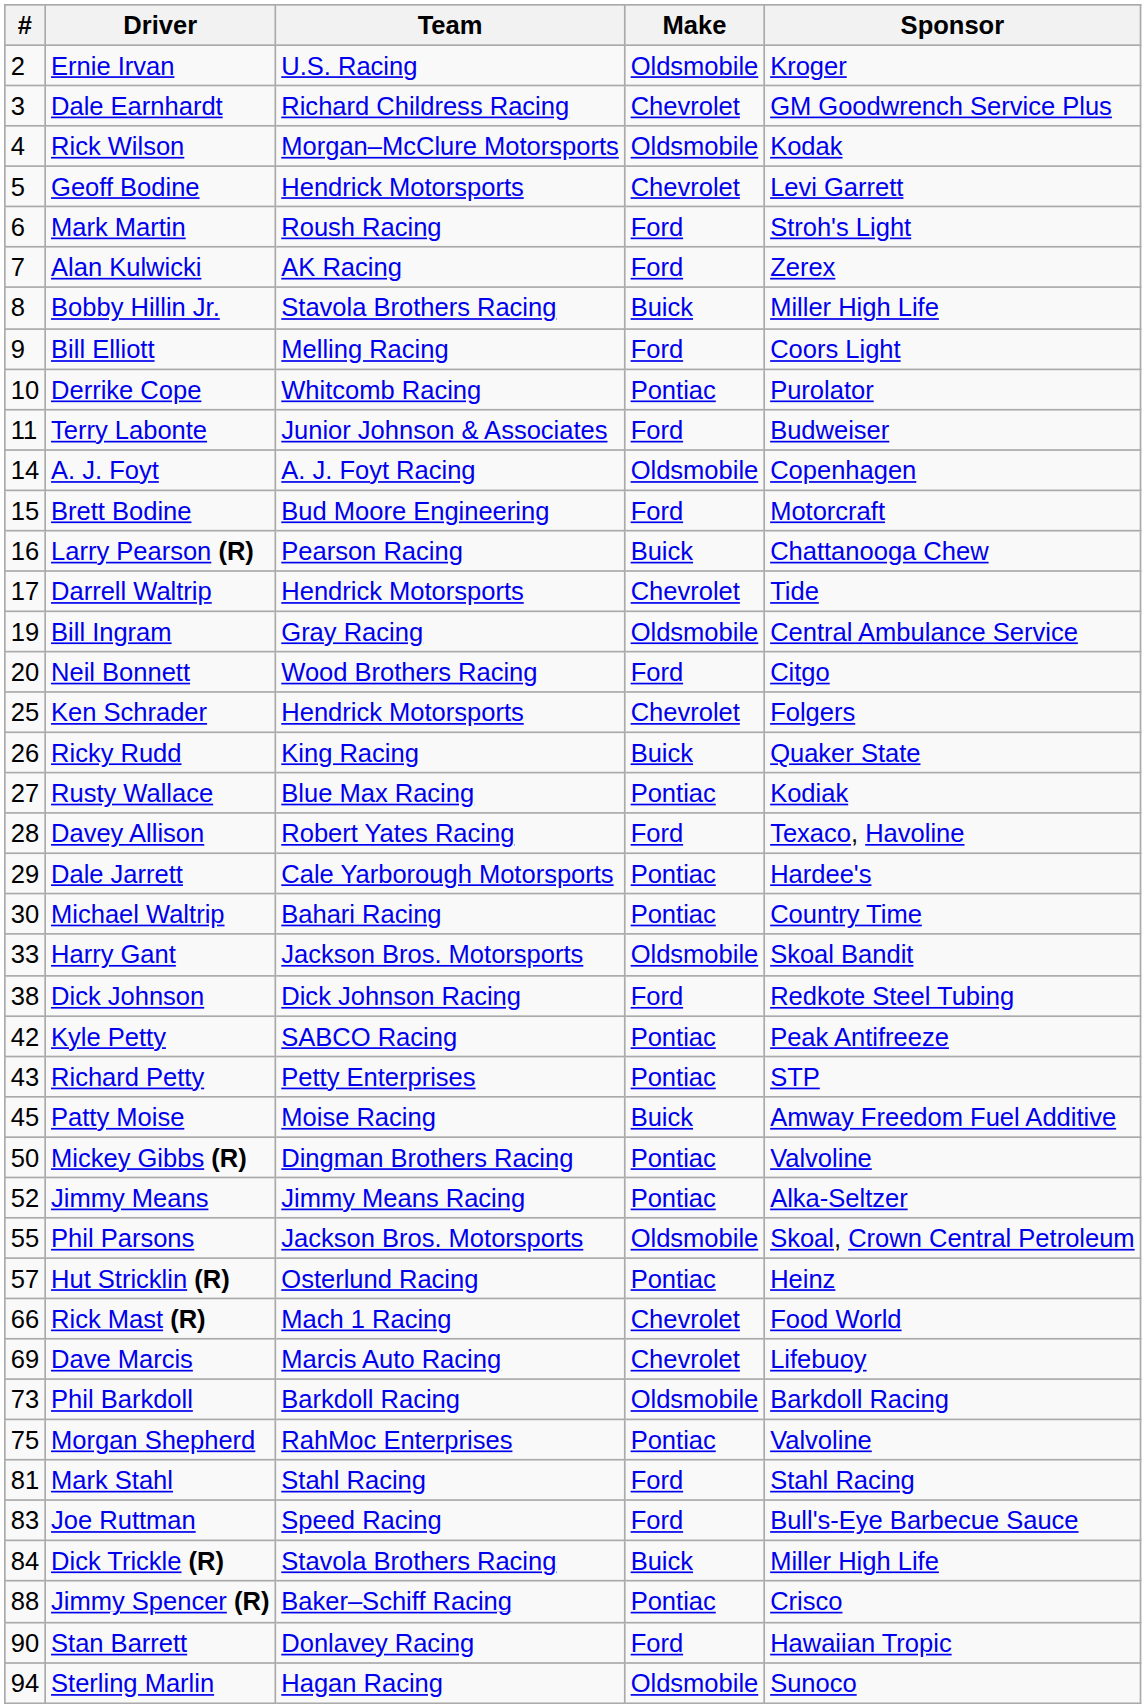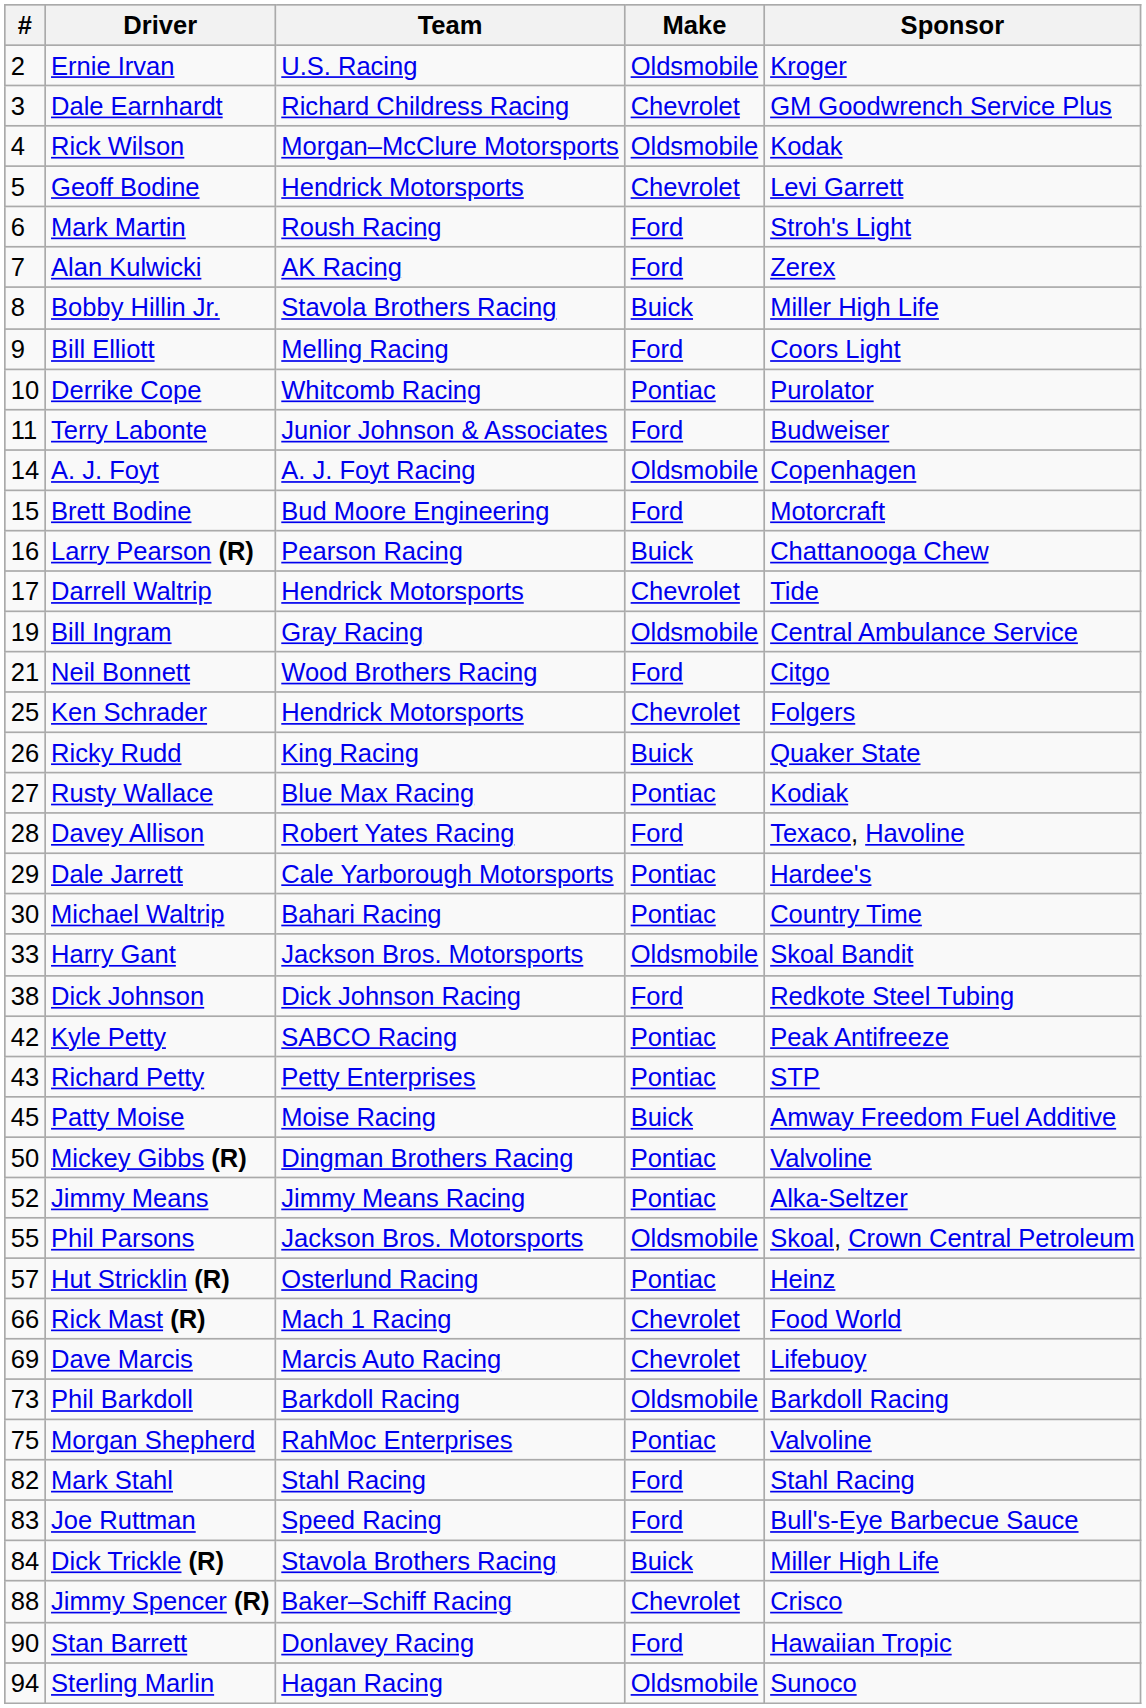 <table class="wikitable" style="font-size:95%">
 <tr>
 <th>#</th>
 <th>Driver</th>
 <th>Team</th>
 <th>Make</th>
 <th>Sponsor</th>
 </tr>
 <tr>
 <td>2</td>
 <td><a href='#'>Ernie Irvan</a></td>
 <td><a href='#'>U.S. Racing</a></td>
 <td><a href='#'>Oldsmobile</a></td>
 <td><a href='#'>Kroger</a></td>
 </tr>
 <tr>
 <td>3</td>
 <td><a href='#'>Dale Earnhardt</a></td>
 <td><a href='#'>Richard Childress Racing</a></td>
 <td><a href='#'>Chevrolet</a></td>
 <td><a href='#'>GM Goodwrench Service Plus</a></td>
 </tr>
 <tr>
 <td>4</td>
 <td><a href='#'>Rick Wilson</a></td>
 <td><a href='#'>Morgan–McClure Motorsports</a></td>
 <td><a href='#'>Oldsmobile</a></td>
 <td><a href='#'>Kodak</a></td>
 </tr>
 <tr>
 <td>5</td>
 <td><a href='#'>Geoff Bodine</a></td>
 <td><a href='#'>Hendrick Motorsports</a></td>
 <td><a href='#'>Chevrolet</a></td>
 <td><a href='#'>Levi Garrett</a></td>
 </tr>
 <tr>
 <td>6</td>
 <td><a href='#'>Mark Martin</a></td>
 <td><a href='#'>Roush Racing</a></td>
 <td><a href='#'>Ford</a></td>
 <td><a href='#'>Stroh's Light</a></td>
 </tr>
 <tr>
 <td>7</td>
 <td><a href='#'>Alan Kulwicki</a></td>
 <td><a href='#'>AK Racing</a></td>
 <td><a href='#'>Ford</a></td>
 <td><a href='#'>Zerex</a></td>
 </tr>
 <tr>
 <td>8</td>
 <td><a href='#'>Bobby Hillin Jr.</a></td>
 <td><a href='#'>Stavola Brothers Racing</a></td>
 <td><a href='#'>Buick</a></td>
 <td><a href='#'>Miller High Life</a></td>
 </tr>
 <tr>
 <td>9</td>
 <td><a href='#'>Bill Elliott</a></td>
 <td><a href='#'>Melling Racing</a></td>
 <td><a href='#'>Ford</a></td>
 <td><a href='#'>Coors Light</a></td>
 </tr>
 <tr>
 <td>10</td>
 <td><a href='#'>Derrike Cope</a></td>
 <td><a href='#'>Whitcomb Racing</a></td>
 <td><a href='#'>Pontiac</a></td>
 <td><a href='#'>Purolator</a></td>
 </tr>
 <tr>
 <td>11</td>
 <td><a href='#'>Terry Labonte</a></td>
 <td><a href='#'>Junior Johnson & Associates</a></td>
 <td><a href='#'>Ford</a></td>
 <td><a href='#'>Budweiser</a></td>
 </tr>
 <tr>
 <td>14</td>
 <td><a href='#'>A. J. Foyt</a></td>
 <td><a href='#'>A. J. Foyt Racing</a></td>
 <td><a href='#'>Oldsmobile</a></td>
 <td><a href='#'>Copenhagen</a></td>
 </tr>
 <tr>
 <td>15</td>
 <td><a href='#'>Brett Bodine</a></td>
 <td><a href='#'>Bud Moore Engineering</a></td>
 <td><a href='#'>Ford</a></td>
 <td><a href='#'>Motorcraft</a></td>
 </tr>
 <tr>
 <td>16</td>
 <td><a href='#'>Larry Pearson</a> <strong>(R)</strong></td>
 <td><a href='#'>Pearson Racing</a></td>
 <td><a href='#'>Buick</a></td>
 <td><a href='#'>Chattanooga Chew</a></td>
 </tr>
 <tr>
 <td>17</td>
 <td><a href='#'>Darrell Waltrip</a></td>
 <td><a href='#'>Hendrick Motorsports</a></td>
 <td><a href='#'>Chevrolet</a></td>
 <td><a href='#'>Tide</a></td>
 </tr>
 <tr>
 <td>19</td>
 <td><a href='#'>Bill Ingram</a></td>
 <td><a href='#'>Gray Racing</a></td>
 <td><a href='#'>Oldsmobile</a></td>
 <td><a href='#'>Central Ambulance Service</a></td>
 </tr>
 <tr>
-<td>20</td>
+<td>21</td>
 <td><a href='#'>Neil Bonnett</a></td>
 <td><a href='#'>Wood Brothers Racing</a></td>
 <td><a href='#'>Ford</a></td>
 <td><a href='#'>Citgo</a></td>
 </tr>
 <tr>
 <td>25</td>
 <td><a href='#'>Ken Schrader</a></td>
 <td><a href='#'>Hendrick Motorsports</a></td>
 <td><a href='#'>Chevrolet</a></td>
 <td><a href='#'>Folgers</a></td>
 </tr>
 <tr>
 <td>26</td>
 <td><a href='#'>Ricky Rudd</a></td>
 <td><a href='#'>King Racing</a></td>
 <td><a href='#'>Buick</a></td>
 <td><a href='#'>Quaker State</a></td>
 </tr>
 <tr>
 <td>27</td>
 <td><a href='#'>Rusty Wallace</a></td>
 <td><a href='#'>Blue Max Racing</a></td>
 <td><a href='#'>Pontiac</a></td>
 <td><a href='#'>Kodiak</a></td>
 </tr>
 <tr>
 <td>28</td>
 <td><a href='#'>Davey Allison</a></td>
 <td><a href='#'>Robert Yates Racing</a></td>
 <td><a href='#'>Ford</a></td>
 <td><a href='#'>Texaco</a>, <a href='#'>Havoline</a></td>
 </tr>
 <tr>
 <td>29</td>
 <td><a href='#'>Dale Jarrett</a></td>
 <td><a href='#'>Cale Yarborough Motorsports</a></td>
 <td><a href='#'>Pontiac</a></td>
 <td><a href='#'>Hardee's</a></td>
 </tr>
 <tr>
 <td>30</td>
 <td><a href='#'>Michael Waltrip</a></td>
 <td><a href='#'>Bahari Racing</a></td>
 <td><a href='#'>Pontiac</a></td>
 <td><a href='#'>Country Time</a></td>
 </tr>
 <tr>
 <td>33</td>
 <td><a href='#'>Harry Gant</a></td>
 <td><a href='#'>Jackson Bros. Motorsports</a></td>
 <td><a href='#'>Oldsmobile</a></td>
 <td><a href='#'>Skoal Bandit</a></td>
 </tr>
 <tr>
 <td>38</td>
 <td><a href='#'>Dick Johnson</a></td>
 <td><a href='#'>Dick Johnson Racing</a></td>
 <td><a href='#'>Ford</a></td>
 <td><a href='#'>Redkote Steel Tubing</a></td>
 </tr>
 <tr>
 <td>42</td>
 <td><a href='#'>Kyle Petty</a></td>
 <td><a href='#'>SABCO Racing</a></td>
 <td><a href='#'>Pontiac</a></td>
 <td><a href='#'>Peak Antifreeze</a></td>
 </tr>
 <tr>
 <td>43</td>
 <td><a href='#'>Richard Petty</a></td>
 <td><a href='#'>Petty Enterprises</a></td>
 <td><a href='#'>Pontiac</a></td>
 <td><a href='#'>STP</a></td>
 </tr>
 <tr>
 <td>45</td>
 <td><a href='#'>Patty Moise</a></td>
 <td><a href='#'>Moise Racing</a></td>
 <td><a href='#'>Buick</a></td>
 <td><a href='#'>Amway Freedom Fuel Additive</a></td>
 </tr>
 <tr>
 <td>50</td>
 <td><a href='#'>Mickey Gibbs</a> <strong>(R)</strong></td>
 <td><a href='#'>Dingman Brothers Racing</a></td>
 <td><a href='#'>Pontiac</a></td>
 <td><a href='#'>Valvoline</a></td>
 </tr>
 <tr>
 <td>52</td>
 <td><a href='#'>Jimmy Means</a></td>
 <td><a href='#'>Jimmy Means Racing</a></td>
 <td><a href='#'>Pontiac</a></td>
 <td><a href='#'>Alka-Seltzer</a></td>
 </tr>
 <tr>
 <td>55</td>
 <td><a href='#'>Phil Parsons</a></td>
 <td><a href='#'>Jackson Bros. Motorsports</a></td>
 <td><a href='#'>Oldsmobile</a></td>
 <td><a href='#'>Skoal</a>, <a href='#'>Crown Central Petroleum</a></td>
 </tr>
 <tr>
 <td>57</td>
 <td><a href='#'>Hut Stricklin</a> <strong>(R)</strong></td>
 <td><a href='#'>Osterlund Racing</a></td>
 <td><a href='#'>Pontiac</a></td>
 <td><a href='#'>Heinz</a></td>
 </tr>
 <tr>
 <td>66</td>
 <td><a href='#'>Rick Mast</a> <strong>(R)</strong></td>
 <td><a href='#'>Mach 1 Racing</a></td>
 <td><a href='#'>Chevrolet</a></td>
 <td><a href='#'>Food World</a></td>
 </tr>
 <tr>
 <td>69</td>
 <td><a href='#'>Dave Marcis</a></td>
 <td><a href='#'>Marcis Auto Racing</a></td>
 <td><a href='#'>Chevrolet</a></td>
 <td><a href='#'>Lifebuoy</a></td>
 </tr>
 <tr>
 <td>73</td>
 <td><a href='#'>Phil Barkdoll</a></td>
 <td><a href='#'>Barkdoll Racing</a></td>
 <td><a href='#'>Oldsmobile</a></td>
 <td><a href='#'>Barkdoll Racing</a></td>
 </tr>
 <tr>
 <td>75</td>
 <td><a href='#'>Morgan Shepherd</a></td>
 <td><a href='#'>RahMoc Enterprises</a></td>
 <td><a href='#'>Pontiac</a></td>
 <td><a href='#'>Valvoline</a></td>
 </tr>
 <tr>
-<td>81</td>
+<td>82</td>
 <td><a href='#'>Mark Stahl</a></td>
 <td><a href='#'>Stahl Racing</a></td>
 <td><a href='#'>Ford</a></td>
 <td><a href='#'>Stahl Racing</a></td>
 </tr>
 <tr>
 <td>83</td>
 <td><a href='#'>Joe Ruttman</a></td>
 <td><a href='#'>Speed Racing</a></td>
 <td><a href='#'>Ford</a></td>
 <td><a href='#'>Bull's-Eye Barbecue Sauce</a></td>
 </tr>
 <tr>
 <td>84</td>
 <td><a href='#'>Dick Trickle</a> <strong>(R)</strong></td>
 <td><a href='#'>Stavola Brothers Racing</a></td>
 <td><a href='#'>Buick</a></td>
 <td><a href='#'>Miller High Life</a></td>
 </tr>
 <tr>
 <td>88</td>
 <td><a href='#'>Jimmy Spencer</a> <strong>(R)</strong></td>
 <td><a href='#'>Baker–Schiff Racing</a></td>
-<td><a href='#'>Pontiac</a></td>
+<td><a href='#'>Chevrolet</a></td>
 <td><a href='#'>Crisco</a></td>
 </tr>
 <tr>
 <td>90</td>
 <td><a href='#'>Stan Barrett</a></td>
 <td><a href='#'>Donlavey Racing</a></td>
 <td><a href='#'>Ford</a></td>
 <td><a href='#'>Hawaiian Tropic</a></td>
 </tr>
 <tr>
 <td>94</td>
 <td><a href='#'>Sterling Marlin</a></td>
 <td><a href='#'>Hagan Racing</a></td>
 <td><a href='#'>Oldsmobile</a></td>
 <td><a href='#'>Sunoco</a></td>
 </tr>
 </table>
